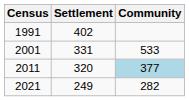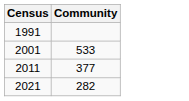 <table class="wikitable" style="text-align:center">
 <tr>
 <th>Census</th>
-<th>Settlement</th>
 <th>Community</th>
 </tr>
 <tr>
 <td>1991</td>
-<td>402</td>
 <td></td>
 </tr>
 <tr>
 <td>2001</td>
-<td>331</td>
 <td>533</td>
 </tr>
 <tr>
 <td>2011</td>
-<td>320</td>
-<td style="background: lightblue;">377</td>
+<td>377</td>
 </tr>
 <tr>
 <td>2021</td>
-<td>249</td>
 <td>282</td>
 </tr>
 </table>
